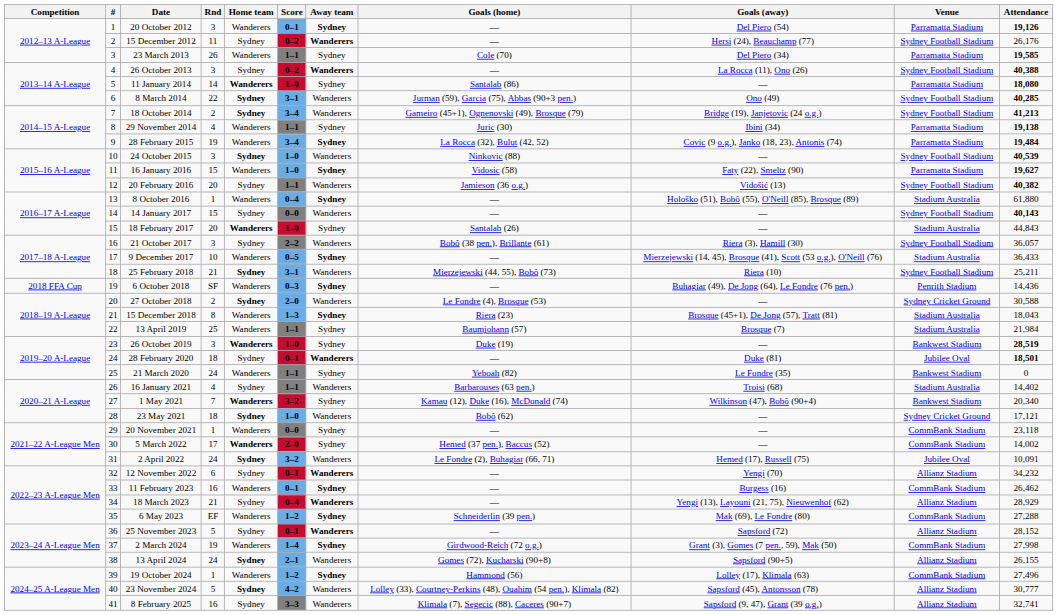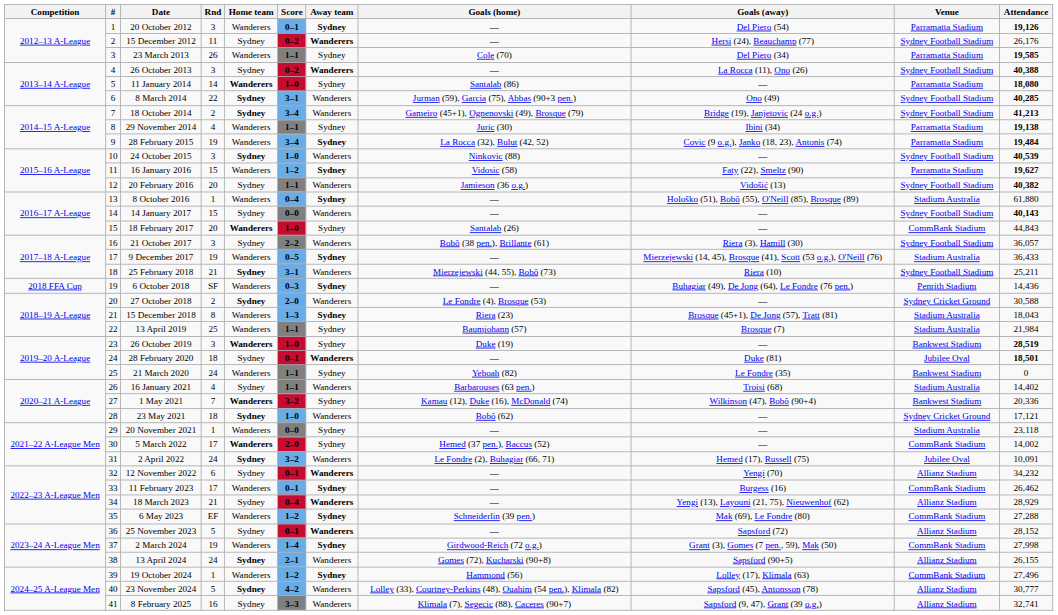 <table class="wikitable" style="width:100%; margin:0 left; font-size: 11px; text-align:center">
 <tr>
 <th>Competition</th>
 <th>#</th>
 <th>Date</th>
 <th>Rnd</th>
 <th>Home team</th>
 <th>Score</th>
 <th>Away team</th>
 <th>Goals (home)</th>
 <th>Goals (away)</th>
 <th>Venue</th>
 <th>Attendance</th>
 </tr>
 <tr>
 <td rowspan=3><a href='#'>2012–13 A-League</a></td>
 <td>1</td>
 <td>20 October 2012</td>
 <td>3</td>
 <td>Wanderers</td>
 <td style="background:#6AACE6;color:black;"><strong>0–1</strong></td>
 <td><strong>Sydney</strong></td>
 <td>—</td>
 <td><a href='#'>Del Piero</a> (54)</td>
 <td><a href='#'>Parramatta Stadium</a></td>
 <td><strong>19,126</strong></td>
 </tr>
 <tr>
 <td>2</td>
 <td>15 December 2012</td>
 <td>11</td>
 <td>Sydney</td>
 <td style="background:#C60C30;color:black;"><strong>0–2</strong></td>
 <td><strong>Wanderers</strong></td>
 <td>—</td>
 <td><a href='#'>Hersi</a> (24), <a href='#'>Beauchamp</a> (77)</td>
 <td><a href='#'>Sydney Football Stadium</a></td>
 <td>26,176</td>
 </tr>
 <tr>
 <td>3</td>
 <td>23 March 2013</td>
 <td>26</td>
 <td>Wanderers</td>
 <td style="background:gray;"><strong>1–1</strong></td>
 <td>Sydney</td>
 <td><a href='#'>Cole</a> (70)</td>
 <td><a href='#'>Del Piero</a> (34)</td>
 <td><a href='#'>Parramatta Stadium</a></td>
 <td><strong>19,585</strong></td>
 </tr>
 <tr>
 <td rowspan=3><a href='#'>2013–14 A-League</a></td>
 <td>4</td>
 <td>26 October 2013</td>
 <td>3</td>
 <td>Sydney</td>
 <td style="background:#C60C30;color:black;"><strong>0–2</strong></td>
 <td><strong>Wanderers</strong></td>
 <td>—</td>
 <td><a href='#'>La Rocca</a> (11), <a href='#'>Ono</a> (26)</td>
 <td><a href='#'>Sydney Football Stadium</a></td>
 <td><strong>40,388</strong></td>
 </tr>
 <tr>
 <td>5</td>
 <td>11 January 2014</td>
 <td>14</td>
 <td><strong>Wanderers</strong></td>
 <td style="background:#C60C30;color:black;"><strong>1–0</strong></td>
 <td>Sydney</td>
 <td><a href='#'>Santalab</a> (86)</td>
 <td>—</td>
 <td><a href='#'>Parramatta Stadium</a></td>
 <td><strong>18,080</strong></td>
 </tr>
 <tr>
 <td>6</td>
 <td>8 March 2014</td>
 <td>22</td>
 <td><strong>Sydney</strong></td>
 <td style="background:#6AACE6;color:black;"><strong>3–1</strong></td>
 <td>Wanderers</td>
 <td><a href='#'>Jurman</a> (59), <a href='#'>Garcia</a> (75), <a href='#'>Abbas</a> (90+3 <a href='#'>pen.</a>)</td>
 <td><a href='#'>Ono</a> (49)</td>
 <td><a href='#'>Sydney Football Stadium</a></td>
 <td><strong>40,285</strong></td>
 </tr>
 <tr>
 <td rowspan=3><a href='#'>2014–15 A-League</a></td>
 <td>7</td>
 <td>18 October 2014</td>
 <td>2</td>
 <td><strong>Sydney</strong></td>
 <td style="background:#6AACE6;color:black;"><strong>3–4</strong></td>
 <td>Wanderers</td>
 <td><a href='#'>Gameiro</a> (45+1), <a href='#'>Ognenovski</a> (49), <a href='#'>Brosque</a> (79)</td>
 <td><a href='#'>Bridge</a> (19), <a href='#'>Janjetovic</a> (24 <a href='#'>o.g.</a>)</td>
 <td><a href='#'>Sydney Football Stadium</a></td>
 <td><strong>41,213</strong></td>
 </tr>
 <tr>
 <td>8</td>
 <td>29 November 2014</td>
 <td>4</td>
 <td>Wanderers</td>
 <td style="background:gray;"><strong>1–1</strong></td>
 <td>Sydney</td>
 <td><a href='#'>Juric</a> (30)</td>
 <td><a href='#'>Ibini</a> (34)</td>
 <td><a href='#'>Parramatta Stadium</a></td>
 <td><strong>19,138</strong></td>
 </tr>
 <tr>
 <td>9</td>
 <td>28 February 2015</td>
 <td>19</td>
 <td>Wanderers</td>
 <td style="background:#6AACE6;color:black;"><strong>3–4</strong></td>
 <td><strong>Sydney</strong></td>
 <td><a href='#'>La Rocca</a> (32), <a href='#'>Bulut</a> (42, 52)</td>
 <td><a href='#'>Covic</a> (9 <a href='#'>o.g.</a>), <a href='#'>Janko</a> (18, 23), <a href='#'>Antonis</a> (74)</td>
 <td><a href='#'>Parramatta Stadium</a></td>
 <td><strong>19,484</strong></td>
 </tr>
 <tr>
 <td rowspan=3><a href='#'>2015–16 A-League</a></td>
 <td>10</td>
 <td>24 October 2015</td>
 <td>3</td>
 <td><strong>Sydney</strong></td>
 <td style="background:#6AACE6;color:black;"><strong>1–0</strong></td>
 <td>Wanderers</td>
 <td><a href='#'>Ninkovic</a> (88)</td>
 <td>—</td>
 <td><a href='#'>Sydney Football Stadium</a></td>
 <td><strong>40,539</strong></td>
 </tr>
 <tr>
 <td>11</td>
 <td>16 January 2016</td>
 <td>15</td>
 <td>Wanderers</td>
-<td style="background:#6AACE6;"><strong>1–0</strong></td>
+<td style="background:#6AACE6;color:black;"><strong>1–2</strong></td>
 <td><strong>Sydney</strong></td>
 <td><a href='#'>Vidosic</a> (58)</td>
 <td><a href='#'>Faty</a> (22), <a href='#'>Smeltz</a> (90)</td>
 <td><a href='#'>Parramatta Stadium</a></td>
 <td><strong>19,627</strong></td>
 </tr>
 <tr>
 <td>12</td>
 <td>20 February 2016</td>
 <td>20</td>
 <td>Sydney</td>
 <td style="background:gray;"><strong>1–1</strong></td>
 <td>Wanderers</td>
 <td><a href='#'>Jamieson</a> (36 <a href='#'>o.g.</a>)</td>
 <td><a href='#'>Vidošić</a> (13)</td>
 <td><a href='#'>Sydney Football Stadium</a></td>
 <td><strong>40,382</strong></td>
 </tr>
 <tr>
 <td rowspan=3><a href='#'>2016–17 A-League</a></td>
 <td>13</td>
 <td>8 October 2016</td>
 <td>1</td>
 <td>Wanderers</td>
 <td style="background:#6AACE6;color:black;"><strong>0–4</strong></td>
 <td><strong>Sydney</strong></td>
 <td>—</td>
 <td><a href='#'>Hološko</a> (51), <a href='#'>Bobô</a> (55), <a href='#'>O'Neill</a> (85), <a href='#'>Brosque</a> (89)</td>
 <td><a href='#'>Stadium Australia</a></td>
 <td>61,880</td>
 </tr>
 <tr>
 <td>14</td>
 <td>14 January 2017</td>
 <td>15</td>
 <td>Sydney</td>
 <td style="background:gray;"><strong>0–0</strong></td>
 <td>Wanderers</td>
 <td>—</td>
 <td>—</td>
 <td><a href='#'>Sydney Football Stadium</a></td>
 <td><strong>40,143</strong></td>
 </tr>
 <tr>
 <td>15</td>
 <td>18 February 2017</td>
 <td>20</td>
 <td><strong>Wanderers</strong></td>
 <td style="background:#C60C30;color:black;"><strong>1–0</strong></td>
 <td>Sydney</td>
 <td><a href='#'>Santalab</a> (26)</td>
 <td>—</td>
-<td><a href='#'>Stadium Australia</a></td>
+<td><a href='#'>CommBank Stadium</a></td>
 <td>44,843</td>
 </tr>
 <tr>
 <td rowspan=3><a href='#'>2017–18 A-League</a></td>
 <td>16</td>
 <td>21 October 2017</td>
 <td>3</td>
 <td>Sydney</td>
 <td style="background:gray;"><strong>2–2</strong></td>
 <td>Wanderers</td>
 <td><a href='#'>Bobô</a> (38 <a href='#'>pen.</a>), <a href='#'>Brillante</a> (61)</td>
 <td><a href='#'>Riera</a> (3), <a href='#'>Hamill</a> (30)</td>
 <td><a href='#'>Sydney Football Stadium</a></td>
 <td>36,057</td>
 </tr>
 <tr>
 <td>17</td>
 <td>9 December 2017</td>
-<td>10</td>
+<td>19</td>
 <td>Wanderers</td>
 <td style="background:#6AACE6;"><strong>0–5</strong></td>
 <td><strong>Sydney</strong></td>
 <td>—</td>
 <td><a href='#'>Mierzejewski</a> (14, 45), <a href='#'>Brosque</a> (41), <a href='#'>Scott</a> (53 <a href='#'>o.g.</a>), <a href='#'>O'Neill</a> (76)</td>
 <td><a href='#'>Stadium Australia</a></td>
 <td>36,433</td>
 </tr>
 <tr>
 <td>18</td>
 <td>25 February 2018</td>
 <td>21</td>
 <td><strong>Sydney</strong></td>
 <td style="background:#6AACE6;"><strong>3–1</strong></td>
 <td>Wanderers</td>
 <td><a href='#'>Mierzejewski</a> (44, 55), <a href='#'>Bobô</a> (73)</td>
 <td><a href='#'>Riera</a> (10)</td>
 <td><a href='#'>Sydney Football Stadium</a></td>
 <td>25,211</td>
 </tr>
 <tr>
 <td><a href='#'>2018 FFA Cup</a></td>
 <td>19</td>
 <td>6 October 2018</td>
 <td>SF</td>
 <td>Wanderers</td>
 <td style="background:#6AACE6;"><strong>0–3</strong></td>
 <td><strong>Sydney</strong></td>
 <td>—</td>
 <td><a href='#'>Buhagiar</a> (49), <a href='#'>De Jong</a> (64), <a href='#'>Le Fondre</a> (76 <a href='#'>pen.</a>)</td>
 <td><a href='#'>Penrith Stadium</a></td>
 <td>14,436</td>
 </tr>
 <tr>
 <td rowspan=3><a href='#'>2018–19 A-League</a></td>
 <td>20</td>
 <td>27 October 2018</td>
 <td>2</td>
 <td><strong>Sydney</strong></td>
 <td style="background:#6AACE6;"><strong>2–0</strong></td>
 <td>Wanderers</td>
 <td><a href='#'>Le Fondre</a> (4), <a href='#'>Brosque</a> (53)</td>
 <td>—</td>
 <td><a href='#'>Sydney Cricket Ground</a></td>
 <td>30,588</td>
 </tr>
 <tr>
 <td>21</td>
 <td>15 December 2018</td>
 <td>8</td>
 <td>Wanderers</td>
 <td style="background:#6AACE6;"><strong>1–3</strong></td>
 <td><strong>Sydney</strong></td>
 <td><a href='#'>Riera</a> (23)</td>
 <td><a href='#'>Brosque</a> (45+1), <a href='#'>De Jong</a> (57), <a href='#'>Tratt</a> (81)</td>
 <td><a href='#'>Stadium Australia</a></td>
 <td>18,043</td>
 </tr>
 <tr>
 <td>22</td>
 <td>13 April 2019</td>
 <td>25</td>
 <td>Wanderers</td>
 <td style="background:gray;"><strong>1–1</strong></td>
 <td>Sydney</td>
 <td><a href='#'>Baumjohann</a> (57)</td>
 <td><a href='#'>Brosque</a> (7)</td>
 <td><a href='#'>Stadium Australia</a></td>
 <td>21,984</td>
 </tr>
 <tr>
 <td rowspan=3><a href='#'>2019–20 A-League</a></td>
 <td>23</td>
 <td>26 October 2019</td>
 <td>3</td>
 <td><strong>Wanderers</strong></td>
 <td style="background:#C60C30;color:black;"><strong>1–0</strong></td>
 <td>Sydney</td>
 <td><a href='#'>Duke</a> (19)</td>
 <td>—</td>
 <td><a href='#'>Bankwest Stadium</a></td>
 <td><strong>28,519</strong></td>
 </tr>
 <tr>
 <td>24</td>
 <td>28 February 2020</td>
 <td>18</td>
 <td>Sydney</td>
 <td style="background:#C60C30;color:black;"><strong>0–1</strong></td>
 <td><strong>Wanderers</strong></td>
 <td>—</td>
 <td><a href='#'>Duke</a> (81)</td>
 <td><a href='#'>Jubilee Oval</a></td>
 <td><strong>18,501</strong></td>
 </tr>
 <tr>
 <td>25</td>
 <td>21 March 2020</td>
 <td>24</td>
 <td>Wanderers</td>
 <td style="background:gray;"><strong>1–1</strong></td>
 <td>Sydney</td>
 <td><a href='#'>Yeboah</a> (82)</td>
 <td><a href='#'>Le Fondre</a> (35)</td>
 <td><a href='#'>Bankwest Stadium</a></td>
 <td>0</td>
 </tr>
 <tr>
 <td rowspan="3"><a href='#'>2020–21 A-League</a></td>
 <td>26</td>
 <td>16 January 2021</td>
 <td>4</td>
 <td>Sydney</td>
 <td style="background:gray;"><strong>1–1</strong></td>
 <td>Wanderers</td>
 <td><a href='#'>Barbarouses</a> (63 <a href='#'>pen.</a>)</td>
 <td><a href='#'>Troisi</a> (68)</td>
 <td><a href='#'>Stadium Australia</a></td>
 <td>14,402</td>
 </tr>
 <tr>
 <td>27</td>
 <td>1 May 2021</td>
 <td>7</td>
 <td><strong>Wanderers</strong></td>
 <td style="background:#C60C30;color:black;"><strong>3–2</strong></td>
 <td>Sydney</td>
 <td><a href='#'>Kamau</a> (12), <a href='#'>Duke</a> (16), <a href='#'>McDonald</a> (74)</td>
 <td><a href='#'>Wilkinson</a> (47), <a href='#'>Bobô</a> (90+4)</td>
 <td><a href='#'>Bankwest Stadium</a></td>
-<td>20,340</td>
+<td>20,336</td>
 </tr>
 <tr>
 <td>28</td>
 <td>23 May 2021</td>
 <td>18</td>
 <td><strong>Sydney</strong></td>
 <td style="background:#6AACE6;"><strong>1–0</strong></td>
 <td>Wanderers</td>
 <td><a href='#'>Bobô</a> (62)</td>
 <td>—</td>
 <td><a href='#'>Sydney Cricket Ground</a></td>
 <td>17,121</td>
 </tr>
 <tr>
 <td rowspan="3"><a href='#'>2021–22 A-League Men</a></td>
 <td>29</td>
 <td>20 November 2021</td>
 <td>1</td>
 <td>Wanderers</td>
 <td style="background:gray;"><strong>0–0</strong></td>
 <td>Sydney</td>
 <td>—</td>
 <td>—</td>
-<td><a href='#'>CommBank Stadium</a></td>
+<td><a href='#'>Stadium Australia</a></td>
 <td>23,118</td>
 </tr>
 <tr>
 <td>30</td>
 <td>5 March 2022</td>
 <td>17</td>
 <td><strong>Wanderers</strong></td>
 <td style="background:#C60C30;color:black;"><strong>2–0</strong></td>
 <td>Sydney</td>
 <td><a href='#'>Hemed</a> (37 <a href='#'>pen.</a>), <a href='#'>Baccus</a> (52)</td>
 <td>—</td>
 <td><a href='#'>CommBank Stadium</a></td>
 <td>14,002</td>
 </tr>
 <tr>
 <td>31</td>
 <td>2 April 2022</td>
 <td>24</td>
 <td><strong>Sydney</strong></td>
 <td style="background:#6AACE6;"><strong>3–2</strong></td>
 <td>Wanderers</td>
 <td><a href='#'>Le Fondre</a> (2), <a href='#'>Buhagiar</a> (66, 71)</td>
 <td><a href='#'>Hemed</a> (17), <a href='#'>Russell</a> (75)</td>
 <td><a href='#'>Jubilee Oval</a></td>
 <td>10,091</td>
 </tr>
 <tr>
 <td rowspan="4"><a href='#'>2022–23 A-League Men</a></td>
 <td>32</td>
 <td>12 November 2022</td>
 <td>6</td>
 <td>Sydney</td>
 <td style="background:#C60C30;color:black;"><strong>0–1</strong></td>
 <td><strong>Wanderers</strong></td>
 <td>—</td>
 <td><a href='#'>Yengi</a> (70)</td>
 <td><a href='#'>Allianz Stadium</a></td>
 <td>34,232</td>
 </tr>
 <tr>
 <td>33</td>
 <td>11 February 2023</td>
-<td>16</td>
+<td>17</td>
 <td>Wanderers</td>
 <td style="background:#6AACE6;"><strong>0–1</strong></td>
 <td><strong>Sydney</strong></td>
 <td>—</td>
 <td><a href='#'>Burgess</a> (16)</td>
 <td><a href='#'>CommBank Stadium</a></td>
 <td>26,462</td>
 </tr>
 <tr>
 <td>34</td>
 <td>18 March 2023</td>
 <td>21</td>
 <td>Sydney</td>
 <td style="background:#C60C30;color:black;"><strong>0–4</strong></td>
 <td><strong>Wanderers</strong></td>
 <td>—</td>
 <td><a href='#'>Yengi</a> (13), <a href='#'>Layouni</a> (21, 75), <a href='#'>Nieuwenhof</a> (62)</td>
 <td><a href='#'>Allianz Stadium</a></td>
 <td>28,929</td>
 </tr>
 <tr>
 <td>35</td>
 <td>6 May 2023</td>
 <td>EF</td>
 <td>Wanderers</td>
 <td style="background:#6AACE6;"><strong>1–2</strong></td>
 <td><strong>Sydney</strong></td>
 <td><a href='#'>Schneiderlin</a> (39 <a href='#'>pen.</a>)</td>
 <td><a href='#'>Mak</a> (69), <a href='#'>Le Fondre</a> (80)</td>
 <td><a href='#'>CommBank Stadium</a></td>
 <td>27,288</td>
 </tr>
 <tr>
 <td rowspan="3"><a href='#'>2023–24 A-League Men</a></td>
 <td>36</td>
 <td>25 November 2023</td>
 <td>5</td>
 <td>Sydney</td>
 <td style="background:#C60C30;color:black;"><strong>0–1</strong></td>
 <td><strong>Wanderers</strong></td>
 <td>—</td>
 <td><a href='#'>Sapsford</a> (72)</td>
 <td><a href='#'>Allianz Stadium</a></td>
 <td>28,152</td>
 </tr>
 <tr>
 <td>37</td>
 <td>2 March 2024</td>
 <td>19</td>
 <td>Wanderers</td>
 <td style="background:#6AACE6;"><strong>1–4</strong></td>
 <td><strong>Sydney</strong></td>
 <td><a href='#'>Girdwood-Reich</a> (72 <a href='#'>o.g.</a>)</td>
 <td><a href='#'>Grant</a> (3), <a href='#'>Gomes</a> (7 <a href='#'>pen.</a>, 59), <a href='#'>Mak</a> (50)</td>
 <td><a href='#'>CommBank Stadium</a></td>
 <td>27,998</td>
 </tr>
 <tr>
 <td>38</td>
 <td>13 April 2024</td>
 <td>24</td>
 <td><strong>Sydney</strong></td>
 <td style="background:#6AACE6;"><strong>2–1</strong></td>
 <td>Wanderers</td>
 <td><a href='#'>Gomes</a> (72), <a href='#'>Kucharski</a> (90+8)</td>
 <td><a href='#'>Sapsford</a> (90+5)</td>
 <td><a href='#'>Allianz Stadium</a></td>
 <td>26,155</td>
 </tr>
 <tr>
 <td rowspan=3><a href='#'>2024–25 A-League Men</a></td>
 <td>39</td>
 <td>19 October 2024</td>
 <td>1</td>
 <td>Wanderers</td>
 <td style="background:#6AACE6;"><strong>1–2</strong></td>
 <td><strong>Sydney</strong></td>
 <td><a href='#'>Hammond</a> (56)</td>
 <td><a href='#'>Lolley</a> (17), <a href='#'>Klimala</a> (63)</td>
 <td><a href='#'>CommBank Stadium</a></td>
 <td>27,496</td>
 </tr>
 <tr>
 <td>40</td>
 <td>23 November 2024</td>
 <td>5</td>
 <td><strong>Sydney</strong></td>
 <td style="background:#6AACE6;"><strong>4–2</strong></td>
 <td>Wanderers</td>
 <td><a href='#'>Lolley</a> (33), <a href='#'>Courtney-Perkins</a> (48), <a href='#'>Ouahim</a> (54 <a href='#'>pen.</a>), <a href='#'>Klimala</a> (82)</td>
 <td><a href='#'>Sapsford</a> (45), <a href='#'>Antonsson</a> (78)</td>
 <td><a href='#'>Allianz Stadium</a></td>
 <td>30,777</td>
 </tr>
 <tr>
 <td>41</td>
 <td>8 February 2025</td>
 <td>16</td>
 <td>Sydney</td>
 <td style="background:gray;"><strong>3–3</strong></td>
 <td>Wanderers</td>
 <td><a href='#'>Klimala</a> (7), <a href='#'>Segecic</a> (88), <a href='#'>Caceres</a> (90+7)</td>
 <td><a href='#'>Sapsford</a> (9, 47), <a href='#'>Grant</a> (39 <a href='#'>o.g.</a>)</td>
 <td><a href='#'>Allianz Stadium</a></td>
 <td>32,741</td>
 </tr>
 </table>
